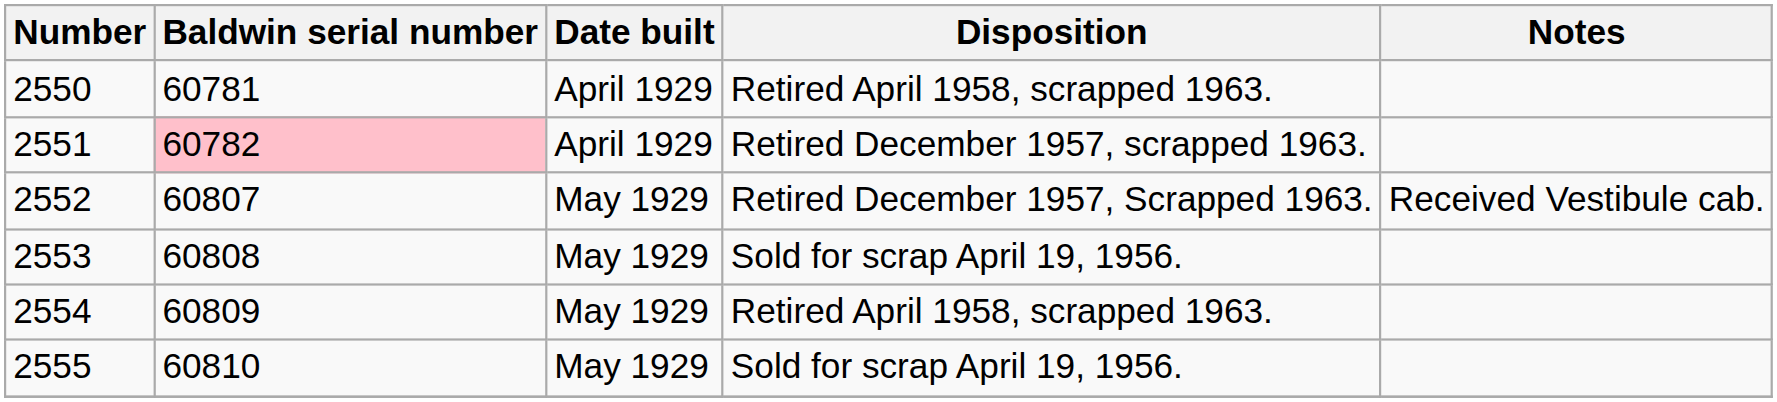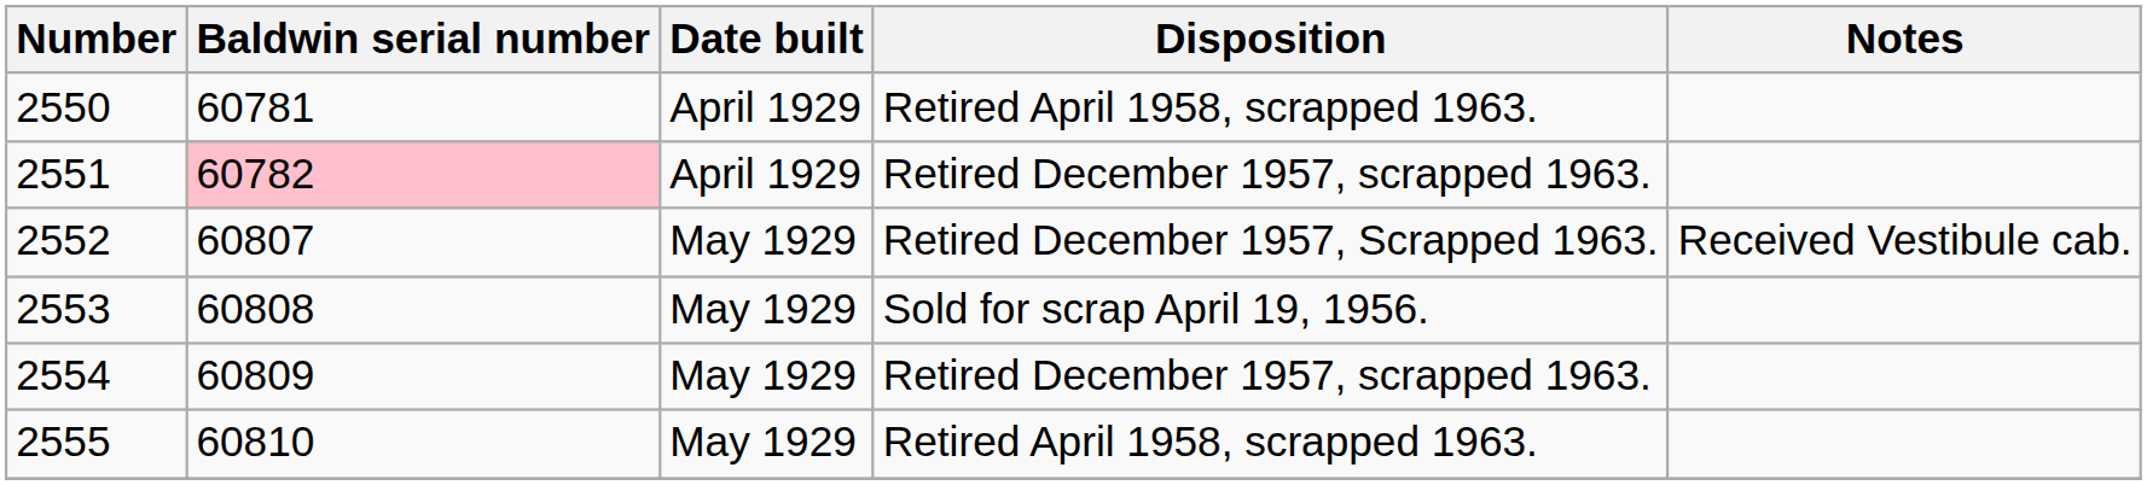 <table class="wikitable">
 <tr>
 <th>Number</th>
 <th>Baldwin serial number</th>
 <th>Date built</th>
 <th>Disposition</th>
 <th>Notes</th>
 </tr>
 <tr>
 <td>2550</td>
 <td>60781</td>
 <td>April 1929</td>
 <td>Retired April 1958, scrapped 1963.</td>
 <td></td>
 </tr>
 <tr>
 <td>2551</td>
 <td style="background: pink;">60782</td>
 <td>April 1929</td>
 <td>Retired December 1957, scrapped 1963.</td>
 <td></td>
 </tr>
 <tr>
 <td>2552</td>
 <td>60807</td>
 <td>May 1929</td>
 <td>Retired December 1957, Scrapped 1963.</td>
 <td>Received Vestibule cab.</td>
 </tr>
 <tr>
 <td>2553</td>
 <td>60808</td>
 <td>May 1929</td>
 <td>Sold for scrap April 19, 1956.</td>
 <td></td>
 </tr>
 <tr>
 <td>2554</td>
 <td>60809</td>
 <td>May 1929</td>
-<td>Retired April 1958, scrapped 1963.</td>
+<td>Retired December 1957, scrapped 1963.</td>
 <td></td>
 </tr>
 <tr>
 <td>2555</td>
 <td>60810</td>
 <td>May 1929</td>
-<td>Sold for scrap April 19, 1956.</td>
+<td>Retired April 1958, scrapped 1963.</td>
 <td></td>
 </tr>
 <tr>
 </tr>
 </table>
